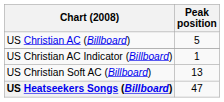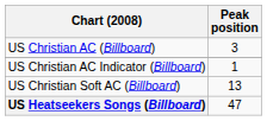 <table class="wikitable sortable plainrowheaders" style="text-align:center">
 <tr>
 <th scope="col">Chart (2008)</th>
 <th scope="col">Peak<br> position</th>
 </tr>
 <tr>
 <td align="left">US <a href='#'>Christian AC</a> (<em><a href='#'>Billboard</a></em>)</td>
-<td>5</td>
+<td>3</td>
 </tr>
 <tr>
 </tr>
 <tr>
 </tr>
 <tr>
 <td align="left">US Christian AC Indicator (<em><a href='#'>Billboard</a></em>)</td>
 <td align="center">1</td>
 </tr>
 <tr>
 <td align="left">US Christian Soft AC (<em><a href='#'>Billboard</a></em>)</td>
 <td align="center">13</td>
 </tr>
 <tr>
 <th scope="row">US <a href='#'>Heatseekers Songs</a> (<a href='#'><em>Billboard</em></a>)</th>
 <td>47</td>
 </tr>
 </table>
